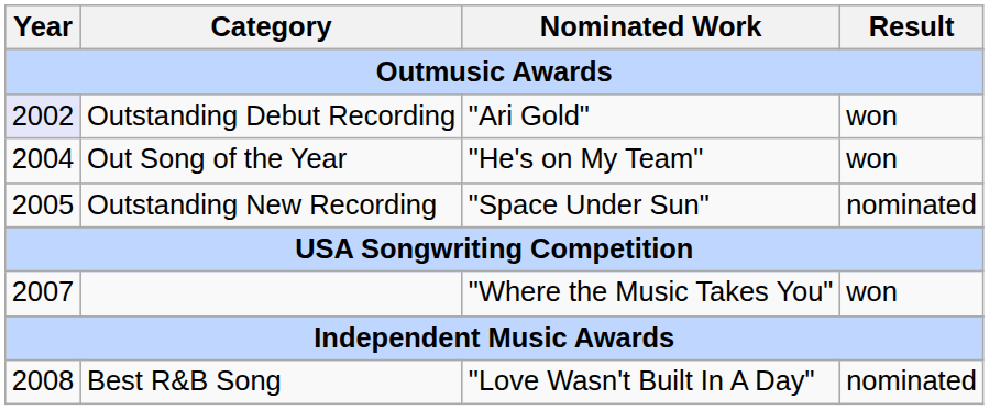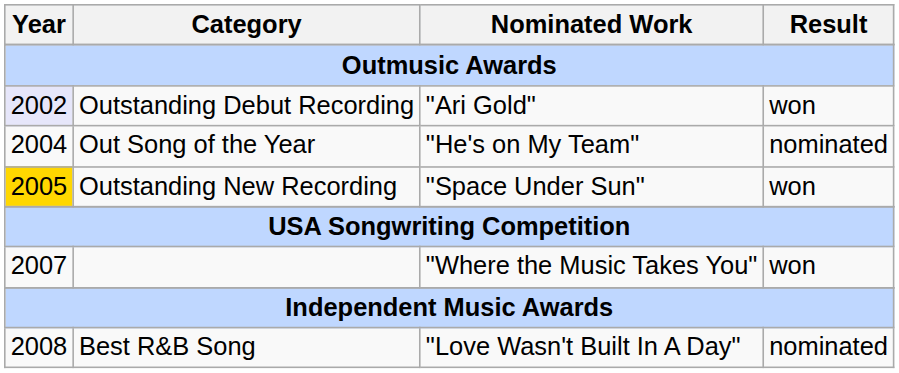 <table class="wikitable">
 <tr ---- bgcolor="#ebf5ff">
 <th>Year</th>
 <th>Category</th>
 <th>Nominated Work</th>
 <th>Result</th>
 </tr>
 <tr>
 </tr>
 <tr ---- bgcolor="#bfd7ff">
 <td colspan=6 align=center><strong>Outmusic Awards</strong></td>
 </tr>
 <tr>
 <td style="background: lavender;">2002</td>
 <td>Outstanding Debut Recording</td>
 <td>"Ari Gold"</td>
 <td>won</td>
 </tr>
 <tr>
 <td>2004</td>
 <td>Out Song of the Year</td>
 <td>"He's on My Team"</td>
-<td>won</td>
+<td>nominated</td>
 </tr>
 <tr>
-<td>2005</td>
+<td style="background: gold;">2005</td>
 <td>Outstanding New Recording</td>
 <td>"Space Under Sun"</td>
-<td>nominated</td>
+<td>won</td>
 </tr>
 <tr>
 </tr>
 <tr ---- bgcolor="#bfd7ff">
 <td colspan=6 align=center><strong>USA Songwriting Competition</strong></td>
 </tr>
 <tr>
 <td>2007</td>
 <td></td>
 <td>"Where the Music Takes You"</td>
 <td>won</td>
 </tr>
 <tr>
 </tr>
 <tr ---- bgcolor="#bfd7ff">
 <td colspan=6 align=center><strong>Independent Music Awards</strong></td>
 </tr>
 <tr>
 <td>2008</td>
 <td>Best R&B Song</td>
 <td>"Love Wasn't Built In A Day"</td>
 <td>nominated</td>
 </tr>
 </table>
